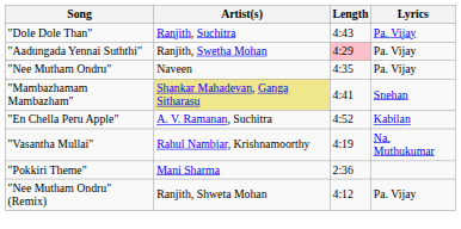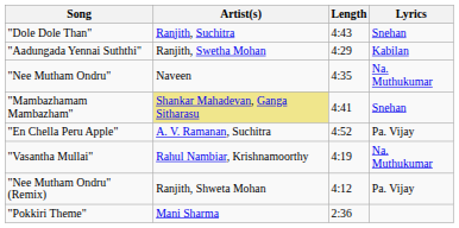 <table class="wikitable" style="width:70%;">
 <tr>
 <th>Song</th>
 <th>Artist(s)</th>
 <th>Length</th>
 <th>Lyrics</th>
 </tr>
 <tr>
 <td>"Dole Dole Than"</td>
 <td><a href='#'>Ranjith</a>, <a href='#'>Suchitra</a></td>
 <td>4:43</td>
-<td><a href='#'>Pa. Vijay</a></td>
+<td><a href='#'>Snehan</a></td>
 </tr>
 <tr>
 <td>"Aadungada Yennai Suththi"</td>
 <td>Ranjith, <a href='#'>Swetha Mohan</a></td>
-<td style="background: pink;">4:29</td>
-<td>Pa. Vijay</td>
+<td>4:29</td>
+<td><a href='#'>Kabilan</a></td>
 </tr>
 <tr>
 <td>"Nee Mutham Ondru"</td>
 <td>Naveen</td>
 <td>4:35</td>
-<td>Pa. Vijay</td>
+<td><a href='#'>Na. Muthukumar</a></td>
 </tr>
 <tr>
 <td>"Mambazhamam Mambazham"</td>
 <td style="background: khaki;"><a href='#'>Shankar Mahadevan</a>, <a href='#'>Ganga Sitharasu</a></td>
 <td>4:41</td>
 <td><a href='#'>Snehan</a></td>
 </tr>
 <tr>
 <td>"En Chella Peru Apple"</td>
 <td><a href='#'>A. V. Ramanan</a>, Suchitra</td>
 <td>4:52</td>
-<td><a href='#'>Kabilan</a></td>
+<td>Pa. Vijay</td>
 </tr>
 <tr>
 <td>"Vasantha Mullai"</td>
 <td><a href='#'>Rahul Nambiar</a>, Krishnamoorthy</td>
 <td>4:19</td>
 <td><a href='#'>Na. Muthukumar</a></td>
 </tr>
 <tr>
+<td>"Nee Mutham Ondru" (Remix)</td>
+<td>Ranjith, Shweta Mohan</td>
+<td>4:12</td>
+<td>Pa. Vijay</td>
+</tr>
+<tr>
 <td>"Pokkiri Theme"</td>
 <td><a href='#'>Mani Sharma</a></td>
 <td>2:36</td>
 <td></td>
 </tr>
-<tr>
-<td>"Nee Mutham Ondru" (Remix)</td>
-<td>Ranjith, Shweta Mohan</td>
-<td>4:12</td>
-<td>Pa. Vijay</td>
-</tr>
 </table>
